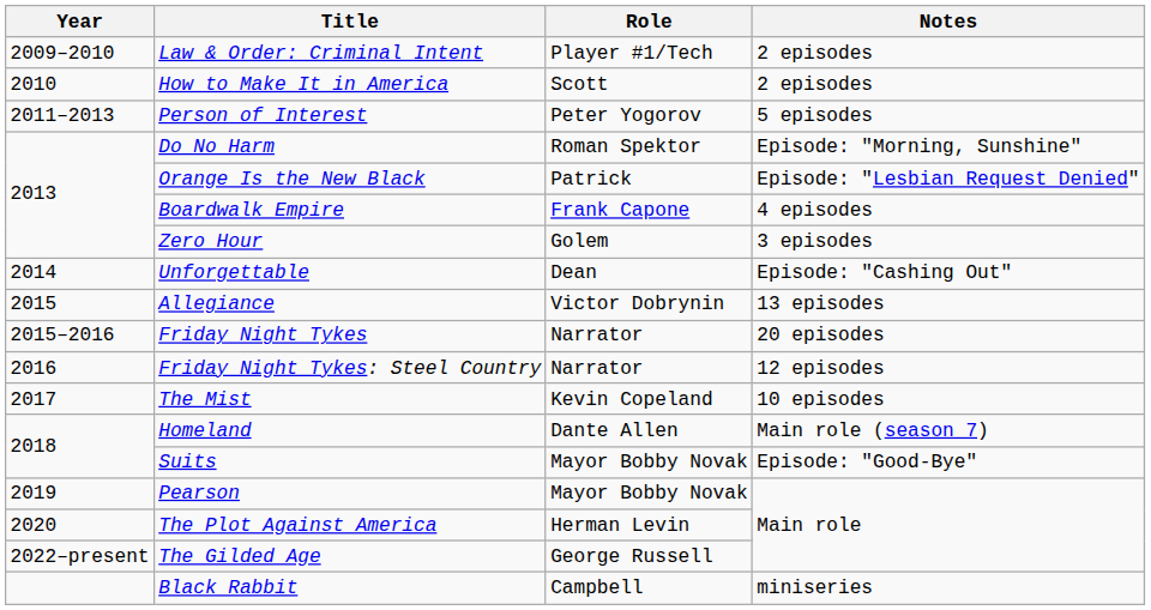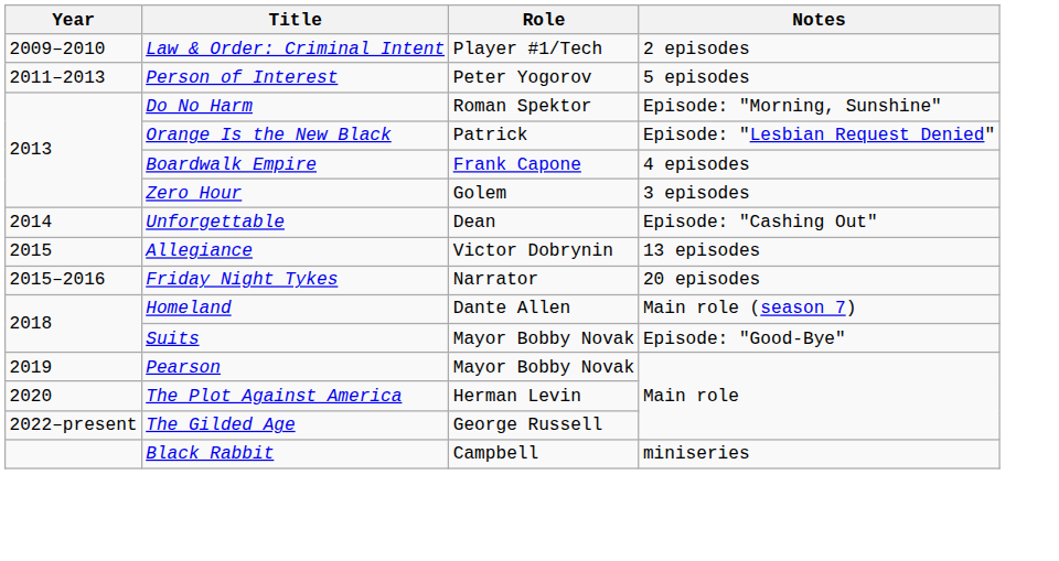 <table class="wikitable sortable">
 <tr>
 <th>Year</th>
 <th>Title</th>
 <th>Role</th>
 <th class="unsortable">Notes</th>
 </tr>
 <tr>
 <td>2009–2010</td>
 <td><em><a href='#'>Law & Order: Criminal Intent</a></em></td>
 <td>Player #1/Tech</td>
-<td>2 episodes</td>
-</tr>
-<tr>
-<td>2010</td>
-<td><em><a href='#'>How to Make It in America</a></em></td>
-<td>Scott</td>
 <td>2 episodes</td>
 </tr>
 <tr>
 <td>2011–2013</td>
 <td><em><a href='#'>Person of Interest</a></em></td>
 <td>Peter Yogorov</td>
 <td>5 episodes</td>
 </tr>
 <tr>
 <td rowspan="4">2013</td>
 <td><em><a href='#'>Do No Harm</a></em></td>
 <td>Roman Spektor</td>
 <td>Episode: "Morning, Sunshine"</td>
 </tr>
 <tr>
 <td><em><a href='#'>Orange Is the New Black</a></em></td>
 <td>Patrick</td>
 <td>Episode: "<a href='#'>Lesbian Request Denied</a>"</td>
 </tr>
 <tr>
 <td><em><a href='#'>Boardwalk Empire</a></em></td>
 <td><a href='#'>Frank Capone</a></td>
 <td>4 episodes</td>
 </tr>
 <tr>
 <td><em><a href='#'>Zero Hour</a></em></td>
 <td>Golem</td>
 <td>3 episodes</td>
 </tr>
 <tr>
 <td>2014</td>
 <td><em><a href='#'>Unforgettable</a></em></td>
 <td>Dean</td>
 <td>Episode: "Cashing Out"</td>
 </tr>
 <tr>
 <td>2015</td>
 <td><em><a href='#'>Allegiance</a></em></td>
 <td>Victor Dobrynin</td>
 <td>13 episodes</td>
 </tr>
 <tr>
 <td>2015–2016</td>
 <td><em><a href='#'>Friday Night Tykes</a></em></td>
 <td>Narrator</td>
 <td>20 episodes</td>
 </tr>
 <tr>
-<td>2016</td>
-<td><em><a href='#'>Friday Night Tykes</a>: Steel Country</em></td>
-<td>Narrator</td>
-<td>12 episodes</td>
-</tr>
-<tr>
-<td>2017</td>
-<td><em><a href='#'>The Mist</a></em></td>
-<td>Kevin Copeland</td>
-<td>10 episodes</td>
-</tr>
-<tr>
 <td rowspan="2">2018</td>
 <td><em><a href='#'>Homeland</a></em></td>
 <td>Dante Allen</td>
 <td>Main role (<a href='#'>season 7</a>)</td>
 </tr>
 <tr>
 <td><em><a href='#'>Suits</a></em></td>
 <td>Mayor Bobby Novak</td>
 <td>Episode: "Good-Bye"</td>
 </tr>
 <tr>
 <td>2019</td>
 <td><em><a href='#'>Pearson</a></em></td>
 <td>Mayor Bobby Novak</td>
 <td rowspan=3>Main role</td>
 </tr>
 <tr>
 <td>2020</td>
 <td><em><a href='#'>The Plot Against America</a></em></td>
 <td>Herman Levin</td>
 </tr>
 <tr>
 <td>2022–present</td>
 <td><em><a href='#'>The Gilded Age</a></em></td>
 <td>George Russell</td>
 </tr>
 <tr>
 <td></td>
 <td><em><a href='#'>Black Rabbit</a></em></td>
 <td>Campbell</td>
 <td>miniseries</td>
 </tr>
 </table>
